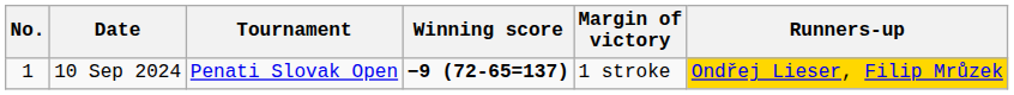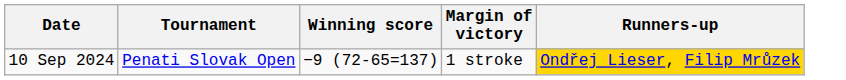 <table class="wikitable" style="font-size:95%;">
 <tr>
-<th>No.</th>
 <th>Date</th>
 <th>Tournament</th>
 <th>Winning score</th>
 <th>Margin of<br>victory</th>
 <th>Runners-up</th>
 </tr>
 <tr>
-<td align=center>1</td>
 <td align=right>10 Sep 2024</td>
 <td><a href='#'>Penati Slovak Open</a></td>
-<td><strong>−9 (72-65=137)</strong></td>
+<td>−9 (72-65=137)</td>
 <td>1 stroke</td>
 <td style="background: gold;"> <a href='#'>Ondřej Lieser</a>,  <a href='#'>Filip Mrůzek</a></td>
 </tr>
 </table>
